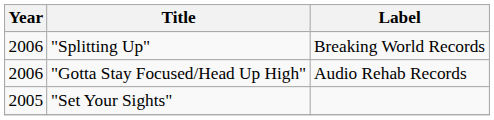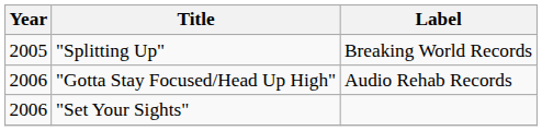 <table class="wikitable">
 <tr>
 <th>Year</th>
 <th>Title</th>
 <th>Label</th>
 </tr>
 <tr>
-<td>2006</td>
+<td>2005</td>
 <td>"Splitting Up"</td>
 <td>Breaking World Records</td>
 </tr>
 <tr>
 <td>2006</td>
 <td>"Gotta Stay Focused/Head Up High"</td>
 <td>Audio Rehab Records</td>
 </tr>
 <tr>
-<td>2005</td>
+<td>2006</td>
 <td>"Set Your Sights"</td>
 <td></td>
 </tr>
 <tr>
 </tr>
 </table>
